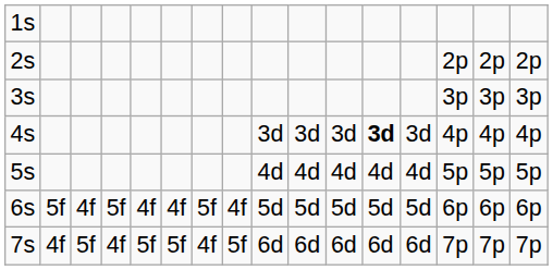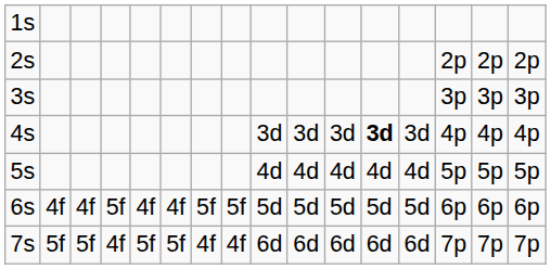 <table class="wikitable">
 <tr>
 <td>1s</td>
 <td></td>
 <td></td>
 <td></td>
 <td></td>
 <td></td>
 <td></td>
 <td></td>
 <td></td>
 <td></td>
 <td></td>
 <td></td>
 <td></td>
 <td></td>
 <td></td>
 <td></td>
 </tr>
 <tr>
 <td>2s</td>
 <td></td>
 <td></td>
 <td></td>
 <td></td>
 <td></td>
 <td></td>
 <td></td>
 <td></td>
 <td></td>
 <td></td>
 <td></td>
 <td></td>
 <td>2p</td>
 <td>2p</td>
 <td>2p</td>
 </tr>
 <tr>
 <td>3s</td>
 <td></td>
 <td></td>
 <td></td>
 <td></td>
 <td></td>
 <td></td>
 <td></td>
 <td></td>
 <td></td>
 <td></td>
 <td></td>
 <td></td>
 <td>3p</td>
 <td>3p</td>
 <td>3p</td>
 </tr>
 <tr>
 <td>4s</td>
 <td></td>
 <td></td>
 <td></td>
 <td></td>
 <td></td>
 <td></td>
 <td></td>
 <td>3d</td>
 <td>3d</td>
 <td>3d</td>
 <td><strong>3d</strong></td>
 <td>3d</td>
 <td>4p</td>
 <td>4p</td>
 <td>4p</td>
 </tr>
 <tr>
 <td>5s</td>
 <td></td>
 <td></td>
 <td></td>
 <td></td>
 <td></td>
 <td></td>
 <td></td>
 <td>4d</td>
 <td>4d</td>
 <td>4d</td>
 <td>4d</td>
 <td>4d</td>
 <td>5p</td>
 <td>5p</td>
 <td>5p</td>
 </tr>
 <tr>
 <td>6s</td>
-<td>5f</td>
+<td>4f</td>
 <td>4f</td>
 <td>5f</td>
 <td>4f</td>
 <td>4f</td>
 <td>5f</td>
-<td>4f</td>
+<td>5f</td>
 <td>5d</td>
 <td>5d</td>
 <td>5d</td>
 <td>5d</td>
 <td>5d</td>
 <td>6p</td>
 <td>6p</td>
 <td>6p</td>
 </tr>
 <tr>
 <td>7s</td>
-<td>4f</td>
+<td>5f</td>
 <td>5f</td>
 <td>4f</td>
 <td>5f</td>
 <td>5f</td>
 <td>4f</td>
-<td>5f</td>
+<td>4f</td>
 <td>6d</td>
 <td>6d</td>
 <td>6d</td>
 <td>6d</td>
 <td>6d</td>
 <td>7p</td>
 <td>7p</td>
 <td>7p</td>
 </tr>
 </table>
